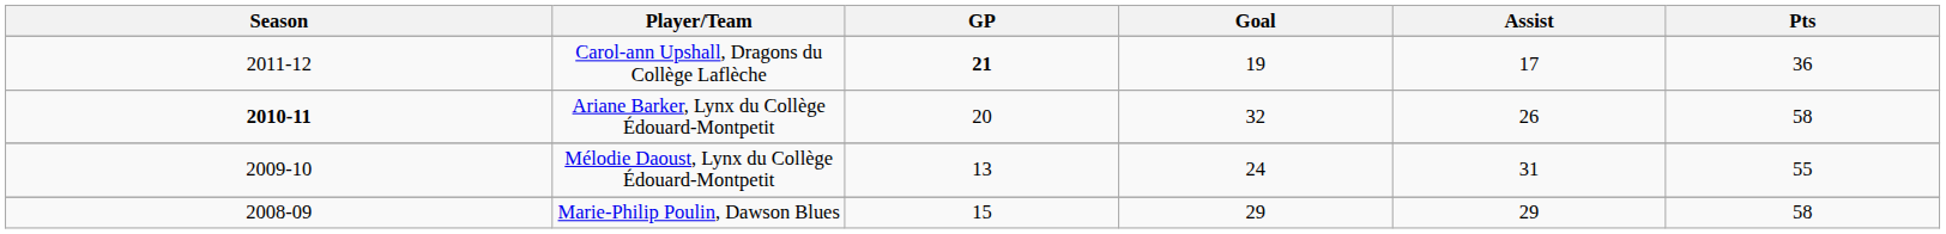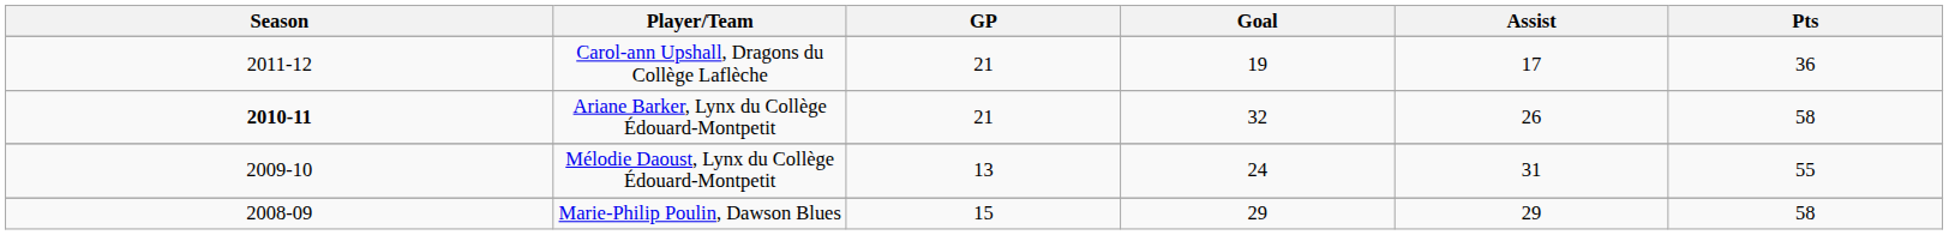 <table class="wikitable" style="text-align:center">
 <tr>
 <th width=10%>Season</th>
 <th width=5%>Player/Team</th>
 <th width=5%>GP</th>
 <th width=5%>Goal</th>
 <th width=5%>Assist</th>
 <th width=5%>Pts</th>
 </tr>
 <tr>
 </tr>
 <tr>
 <td>2011-12</td>
 <td><a href='#'>Carol-ann Upshall</a>, Dragons du Collège Laflèche</td>
-<td><strong>21</strong></td>
+<td>21</td>
 <td>19</td>
 <td>17</td>
 <td>36</td>
 </tr>
 <tr>
 </tr>
 <tr>
 <td><strong>2010-11</strong></td>
 <td><a href='#'>Ariane Barker</a>, Lynx du Collège Édouard-Montpetit</td>
-<td>20</td>
+<td>21</td>
 <td>32</td>
 <td>26</td>
 <td>58</td>
 </tr>
 <tr>
 </tr>
 <tr>
 <td>2009-10</td>
 <td><a href='#'>Mélodie Daoust</a>, Lynx du Collège Édouard-Montpetit</td>
 <td>13</td>
 <td>24</td>
 <td>31</td>
 <td>55</td>
 </tr>
 <tr>
 </tr>
 <tr>
 <td>2008-09</td>
 <td><a href='#'>Marie-Philip Poulin</a>, Dawson Blues</td>
 <td>15</td>
 <td>29</td>
 <td>29</td>
 <td>58</td>
 </tr>
 </table>
